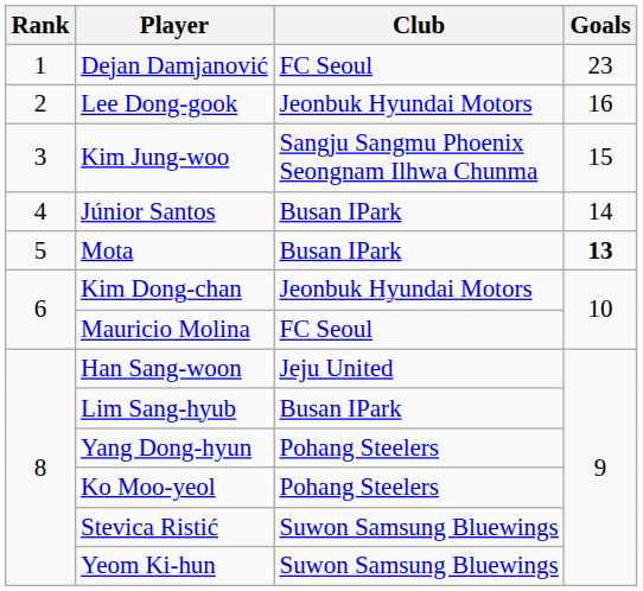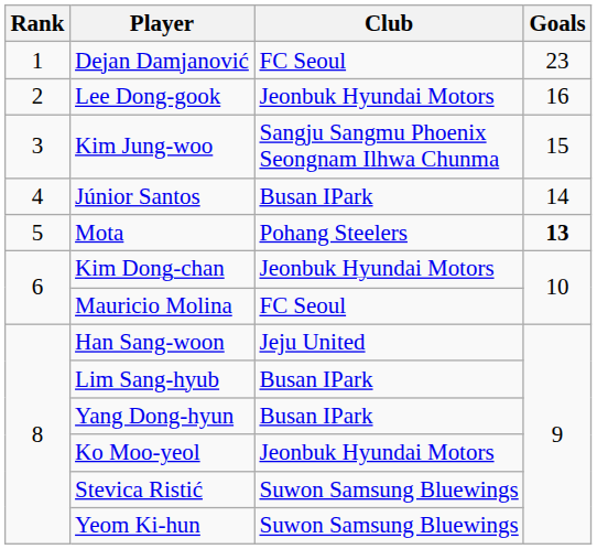 <table class="wikitable">
 <tr>
 <th>Rank</th>
 <th>Player</th>
 <th>Club</th>
 <th>Goals</th>
 </tr>
 <tr>
 <td align=center rowspan=1>1</td>
 <td> <a href='#'>Dejan Damjanović</a></td>
 <td><a href='#'>FC Seoul</a></td>
 <td align=center rowspan=1>23</td>
 </tr>
 <tr>
 <td align=center rowspan=1>2</td>
 <td> <a href='#'>Lee Dong-gook</a></td>
 <td><a href='#'>Jeonbuk Hyundai Motors</a></td>
 <td align=center rowspan=1>16</td>
 </tr>
 <tr>
 <td align=center rowspan=1>3</td>
 <td> <a href='#'>Kim Jung-woo</a></td>
 <td><a href='#'>Sangju Sangmu Phoenix</a><br><a href='#'>Seongnam Ilhwa Chunma</a></td>
 <td align=center rowspan=1>15</td>
 </tr>
 <tr>
 <td align=center rowspan=1>4</td>
 <td> <a href='#'>Júnior Santos</a></td>
 <td><a href='#'>Busan IPark</a></td>
 <td align=center rowspan=1>14</td>
 </tr>
 <tr>
 <td align=center rowspan=1>5</td>
 <td> <a href='#'>Mota</a></td>
-<td><a href='#'>Busan IPark</a></td>
+<td><a href='#'>Pohang Steelers</a></td>
 <td align=center rowspan=1><strong>13</strong></td>
 </tr>
 <tr>
 <td align=center rowspan=2>6</td>
 <td> <a href='#'>Kim Dong-chan</a></td>
 <td><a href='#'>Jeonbuk Hyundai Motors</a></td>
 <td align=center rowspan=2>10</td>
 </tr>
 <tr>
 <td> <a href='#'>Mauricio Molina</a></td>
 <td><a href='#'>FC Seoul</a></td>
 </tr>
 <tr>
 <td align=center rowspan=6>8</td>
 <td> <a href='#'>Han Sang-woon</a></td>
 <td><a href='#'>Jeju United</a></td>
 <td align=center rowspan=6>9</td>
 </tr>
 <tr>
 <td> <a href='#'>Lim Sang-hyub</a></td>
 <td><a href='#'>Busan IPark</a></td>
 </tr>
 <tr>
 <td> <a href='#'>Yang Dong-hyun</a></td>
-<td><a href='#'>Pohang Steelers</a></td>
+<td><a href='#'>Busan IPark</a></td>
 </tr>
 <tr>
 <td> <a href='#'>Ko Moo-yeol</a></td>
-<td><a href='#'>Pohang Steelers</a></td>
+<td><a href='#'>Jeonbuk Hyundai Motors</a></td>
 </tr>
 <tr>
 <td> <a href='#'>Stevica Ristić</a></td>
 <td><a href='#'>Suwon Samsung Bluewings</a></td>
 </tr>
 <tr>
 <td> <a href='#'>Yeom Ki-hun</a></td>
 <td><a href='#'>Suwon Samsung Bluewings</a></td>
 </tr>
 </table>
